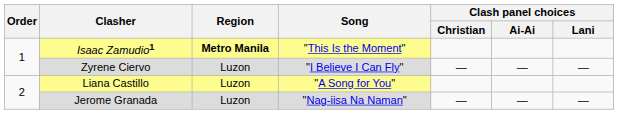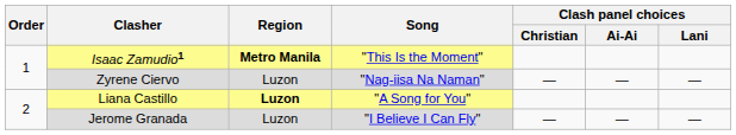 <table class="wikitable" style="text-align:center; line-height:17px; width:100%;">
 <tr>
 <th rowspan="2" width="5%">Order</th>
 <th rowspan="2" width="25%">Clasher</th>
 <th rowspan="2">Region</th>
 <th rowspan="2" width="25%">Song</th>
 <th colspan="3" width="30%">Clash panel choices</th>
 </tr>
 <tr>
 <th width="10%">Christian</th>
 <th width="10%">Ai-Ai</th>
 <th width="10%">Lani</th>
 </tr>
 <tr>
 <td rowspan="2">1</td>
 <td style="background:#fdfc8f;"><em>Isaac Zamudio</em><sup><strong>1</strong></sup></td>
 <td style="background:#fdfc8f;"><strong>Metro Manila</strong></td>
 <td style="background:#fdfc8f;">"<a href='#'>This Is the Moment</a>"</td>
 <td><strong></strong></td>
 <td><strong></strong></td>
 <td><strong></strong></td>
 </tr>
 <tr>
 <td style="background:#DCDCDC;">Zyrene Ciervo</td>
 <td style="background:#DCDCDC;">Luzon</td>
-<td style="background:#DCDCDC;">"<a href='#'>I Believe I Can Fly</a>"</td>
+<td style="background:#DCDCDC;">"<a href='#'>Nag-iisa Na Naman</a>"</td>
 <td>—</td>
 <td>—</td>
 <td>—</td>
 </tr>
 <tr>
 <td rowspan="2">2</td>
 <td style="background:#fdfc8f;">Liana Castillo</td>
-<td style="background:#fdfc8f;">Luzon</td>
+<td style="background:#fdfc8f;"><strong>Luzon</strong></td>
 <td style="background:#fdfc8f;">"<a href='#'>A Song for You</a>"</td>
 <td><strong></strong></td>
 <td><strong></strong></td>
 <td><strong></strong></td>
 </tr>
 <tr>
 <td style="background:#DCDCDC;">Jerome Granada</td>
 <td style="background:#DCDCDC;">Luzon</td>
-<td style="background:#DCDCDC;">"<a href='#'>Nag-iisa Na Naman</a>"</td>
+<td style="background:#DCDCDC;">"<a href='#'>I Believe I Can Fly</a>"</td>
 <td>—</td>
 <td>—</td>
 <td>—</td>
 </tr>
 </table>
